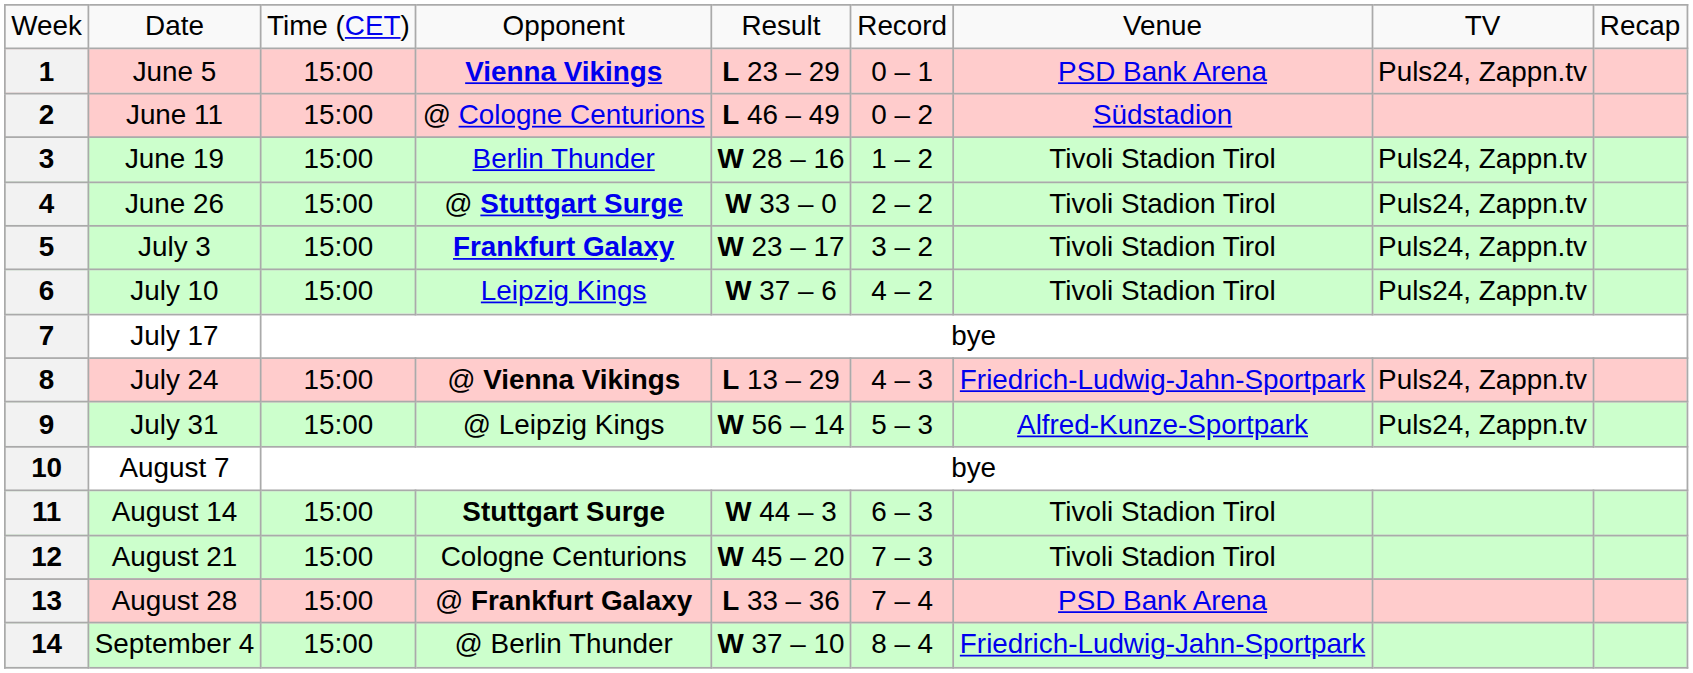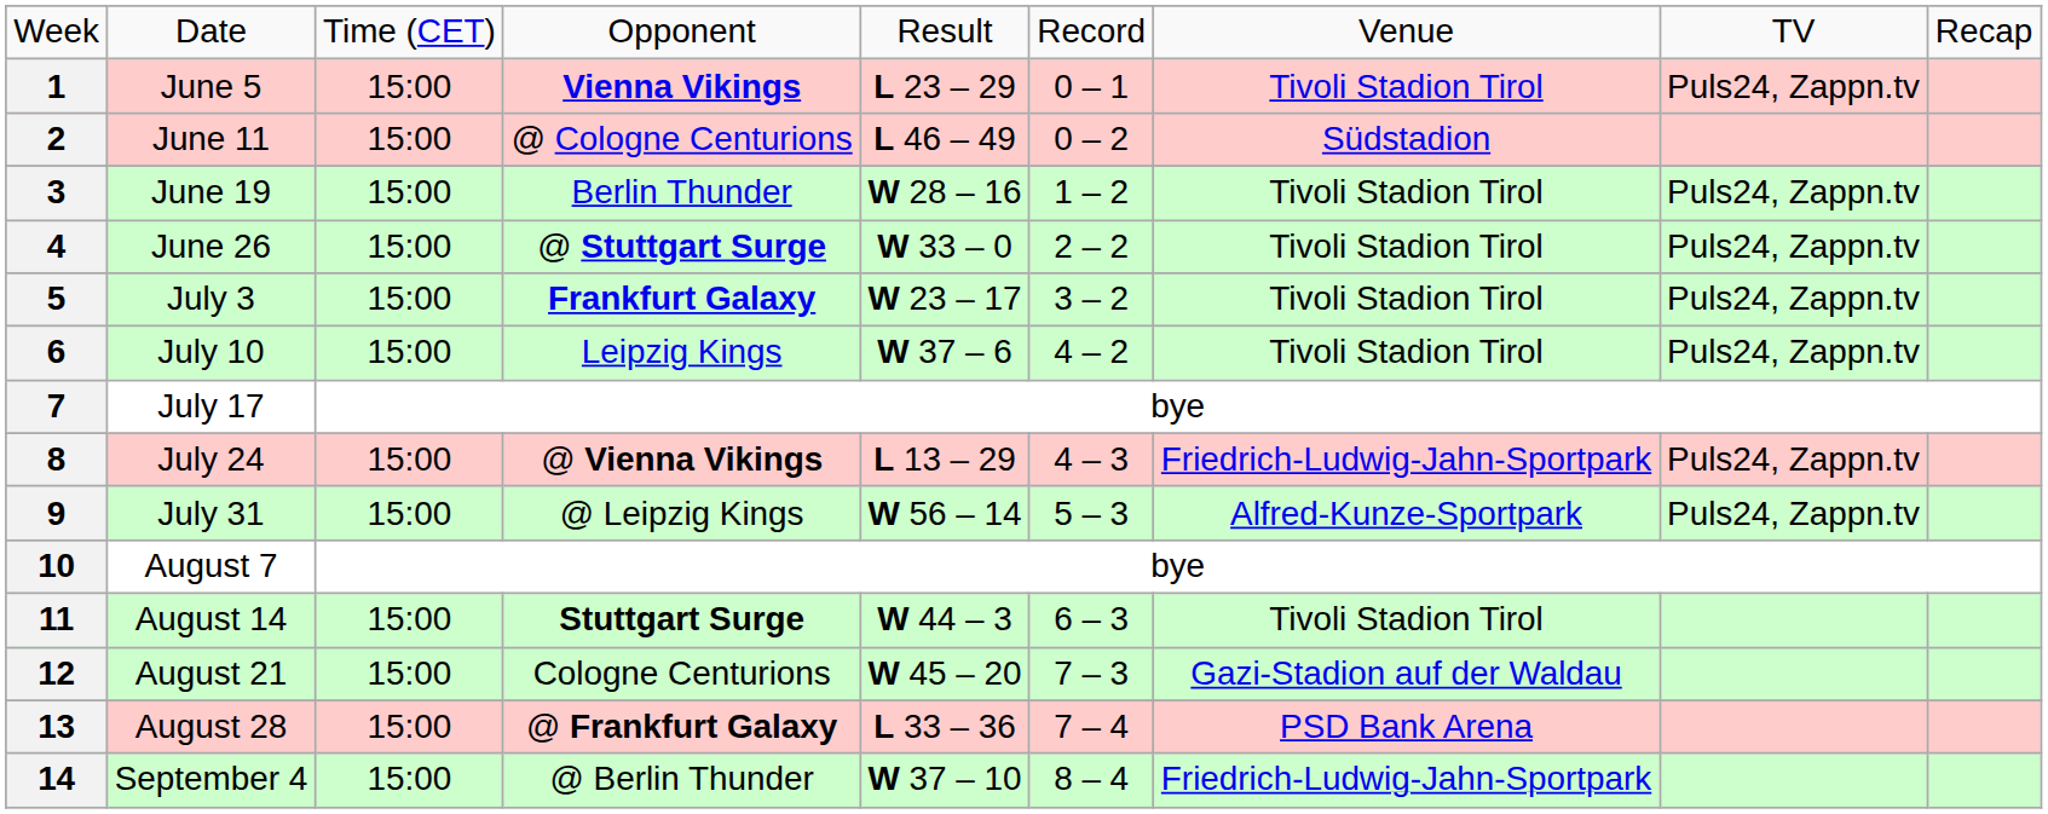 <table class="wikitable" style="text-align:center">
 <tr>
 <td>Week</td>
 <td>Date</td>
 <td>Time (<a href='#'>CET</a>)</td>
 <td>Opponent</td>
 <td>Result</td>
 <td>Record</td>
 <td>Venue</td>
 <td>TV</td>
 <td>Recap</td>
 </tr>
 <tr style="background:#fcc">
 <th>1</th>
 <td>June 5</td>
 <td>15:00</td>
 <td><strong><a href='#'>Vienna Vikings</a></strong></td>
 <td><strong>L</strong> 23 – 29</td>
 <td>0 – 1</td>
-<td><a href='#'>PSD Bank Arena</a></td>
+<td><a href='#'>Tivoli Stadion Tirol</a></td>
 <td>Puls24, Zappn.tv</td>
 <td></td>
 </tr>
 <tr style="background:#fcc">
 <th>2</th>
 <td>June 11</td>
 <td>15:00</td>
 <td>@ <a href='#'>Cologne Centurions</a></td>
 <td><strong>L</strong> 46 – 49</td>
 <td>0 – 2</td>
 <td><a href='#'>Südstadion</a></td>
 <td></td>
 <td></td>
 </tr>
 <tr style="background:#cfc">
 <th>3</th>
 <td>June 19</td>
 <td>15:00</td>
 <td><a href='#'>Berlin Thunder</a></td>
 <td><strong>W</strong> 28 – 16</td>
 <td>1 – 2</td>
 <td>Tivoli Stadion Tirol</td>
 <td>Puls24, Zappn.tv</td>
 <td></td>
 </tr>
 <tr style="background:#cfc">
 <th>4</th>
 <td>June 26</td>
 <td>15:00</td>
 <td>@ <strong><a href='#'>Stuttgart Surge</a></strong></td>
 <td><strong>W</strong> 33 – 0</td>
 <td>2 – 2</td>
 <td>Tivoli Stadion Tirol</td>
 <td>Puls24, Zappn.tv</td>
 <td></td>
 </tr>
 <tr style="background:#cfc">
 <th>5</th>
 <td>July 3</td>
 <td>15:00</td>
 <td><strong><a href='#'>Frankfurt Galaxy</a></strong></td>
 <td><strong>W</strong> 23 – 17</td>
 <td>3 – 2</td>
 <td>Tivoli Stadion Tirol</td>
 <td>Puls24, Zappn.tv</td>
 <td></td>
 </tr>
 <tr style="background:#cfc">
 <th>6</th>
 <td>July 10</td>
 <td>15:00</td>
 <td><a href='#'>Leipzig Kings</a></td>
 <td><strong>W</strong> 37 – 6</td>
 <td>4 – 2</td>
 <td>Tivoli Stadion Tirol</td>
 <td>Puls24, Zappn.tv</td>
 <td></td>
 </tr>
 <tr style="background:#fff">
 <th>7</th>
 <td>July 17</td>
 <td colspan="7">bye</td>
 </tr>
 <tr style="background:#fcc">
 <th>8</th>
 <td>July 24</td>
 <td>15:00</td>
 <td>@ <strong>Vienna Vikings</strong></td>
 <td><strong>L</strong> 13 – 29</td>
 <td>4 – 3</td>
 <td><a href='#'>Friedrich-Ludwig-Jahn-Sportpark</a></td>
 <td>Puls24, Zappn.tv</td>
 <td></td>
 </tr>
 <tr style="background:#cfc">
 <th>9</th>
 <td>July 31</td>
 <td>15:00</td>
 <td>@ Leipzig Kings</td>
 <td><strong>W</strong> 56 – 14</td>
 <td>5 – 3</td>
 <td><a href='#'>Alfred-Kunze-Sportpark</a></td>
 <td>Puls24, Zappn.tv</td>
 <td></td>
 </tr>
 <tr style="background:#fff">
 <th>10</th>
 <td>August 7</td>
 <td colspan="7">bye</td>
 </tr>
 <tr style="background:#cfc">
 <th>11</th>
 <td>August 14</td>
 <td>15:00</td>
 <td><strong>Stuttgart Surge</strong></td>
 <td><strong>W</strong> 44 – 3</td>
 <td>6 – 3</td>
 <td>Tivoli Stadion Tirol</td>
 <td></td>
 <td></td>
 </tr>
 <tr style="background:#cfc">
 <th>12</th>
 <td>August 21</td>
 <td>15:00</td>
 <td>Cologne Centurions</td>
 <td><strong>W</strong> 45 – 20</td>
 <td>7 – 3</td>
-<td>Tivoli Stadion Tirol</td>
+<td><a href='#'>Gazi-Stadion auf der Waldau</a></td>
 <td></td>
 <td></td>
 </tr>
 <tr style="background:#fcc">
 <th>13</th>
 <td>August 28</td>
 <td>15:00</td>
 <td>@ <strong>Frankfurt Galaxy</strong></td>
 <td><strong>L</strong> 33 – 36</td>
 <td>7 – 4</td>
 <td><a href='#'>PSD Bank Arena</a></td>
 <td></td>
 <td></td>
 </tr>
 <tr style="background:#cfc">
 <th>14</th>
 <td>September 4</td>
 <td>15:00</td>
 <td>@ Berlin Thunder</td>
 <td><strong>W</strong> 37 – 10</td>
 <td>8 – 4</td>
 <td><a href='#'>Friedrich-Ludwig-Jahn-Sportpark</a></td>
 <td></td>
 <td></td>
 </tr>
 </table>
